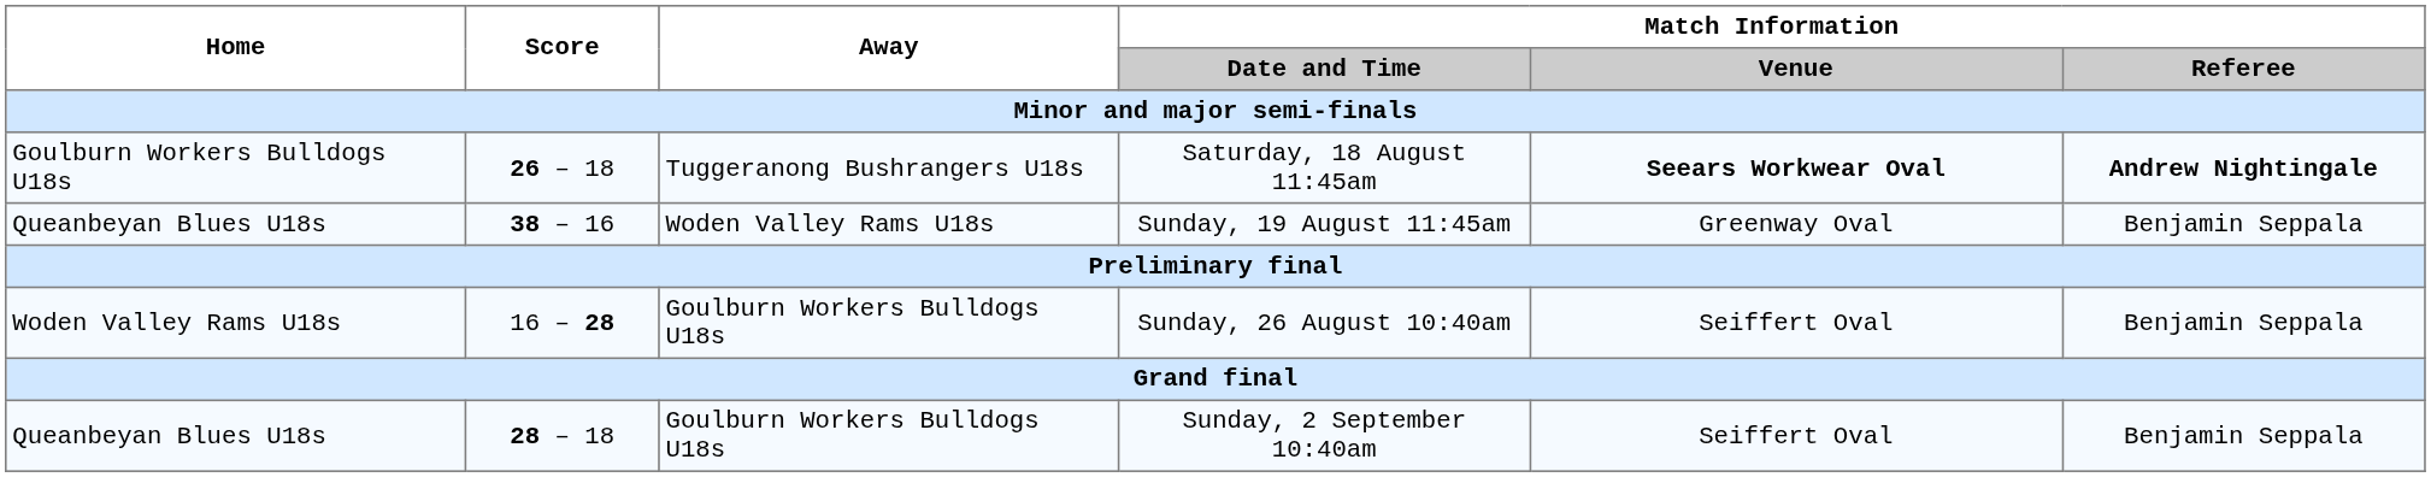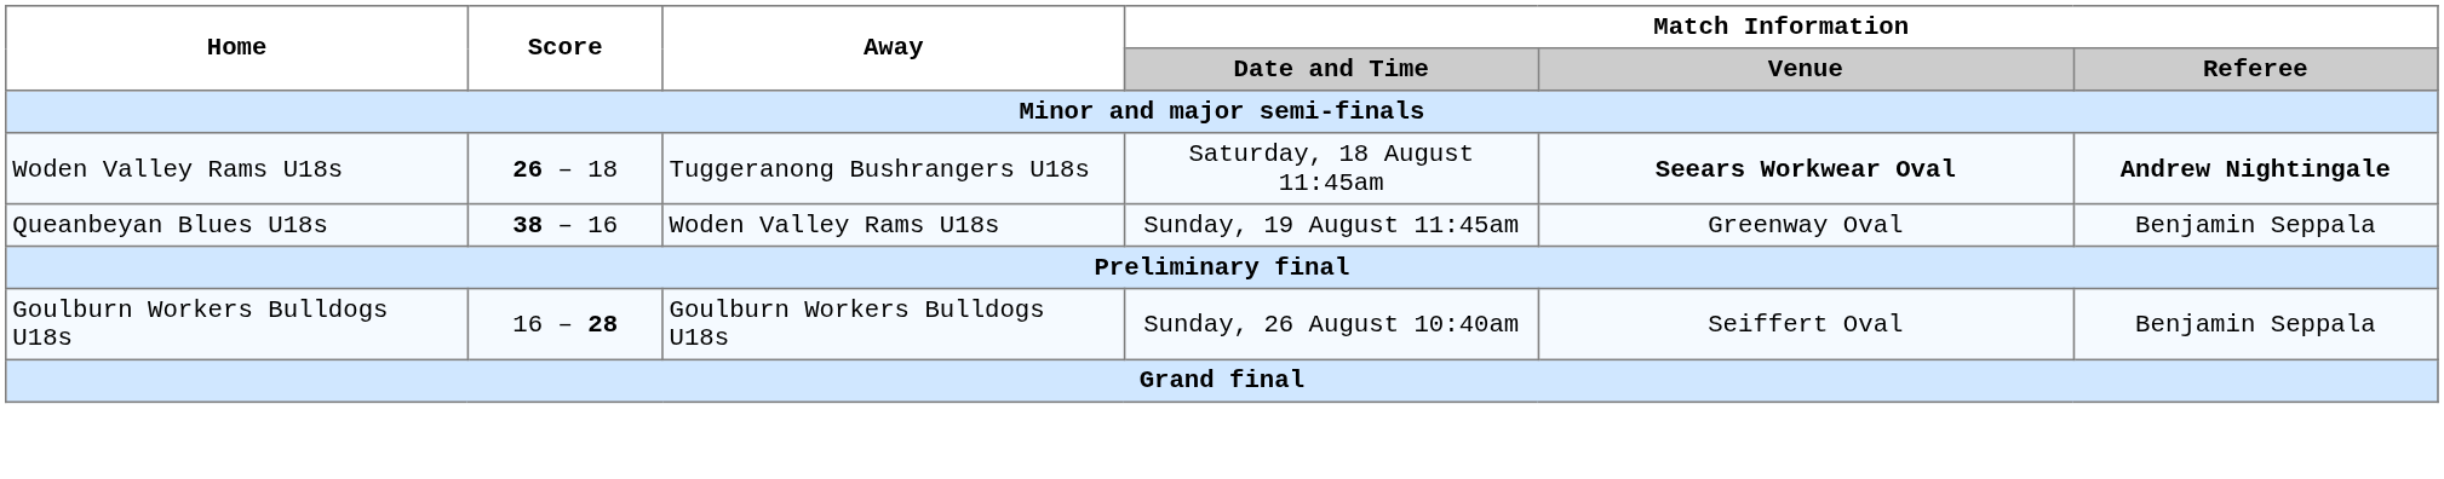 <table border="1" cellpadding="3" cellspacing="0" width="100%" style="border-collapse:collapse;  text-align:center;">
 <tr>
 <th rowspan="2" width="19%">Home</th>
 <th rowspan="2" width="8%">Score</th>
 <th rowspan="2" width="19%">Away</th>
 <th colspan="3">Match Information</th>
 </tr>
 <tr bgcolor="#CCCCCC">
 <th width="17%">Date and Time</th>
 <th width="22%">Venue</th>
 <th width="50%">Referee</th>
 </tr>
 <tr style="background:#d0e7ff;">
 <td colspan="6"><strong>Minor and major semi-finals</strong></td>
 </tr>
 <tr style="text-align:center; background:#f5faff;">
-<td align="left"><strong></strong> Goulburn Workers Bulldogs U18s</td>
+<td align="left"><strong></strong> Woden Valley Rams U18s</td>
 <td><strong>26</strong> – 18</td>
 <td align="left"><strong></strong> Tuggeranong Bushrangers U18s</td>
 <td>Saturday, 18 August 11:45am</td>
 <td><strong>Seears Workwear Oval</strong></td>
 <td><strong>Andrew Nightingale</strong></td>
 </tr>
 <tr style="text-align:center; background:#f5faff;">
 <td align="left"><strong></strong> Queanbeyan Blues U18s</td>
 <td><strong>38</strong> – 16</td>
 <td align="left"><strong></strong> Woden Valley Rams U18s</td>
 <td>Sunday, 19 August 11:45am</td>
 <td>Greenway Oval</td>
 <td>Benjamin Seppala</td>
 </tr>
 <tr style="background:#d0e7ff;">
 <td colspan="6"><strong>Preliminary final</strong></td>
 </tr>
 <tr style="text-align:center; background:#f5faff;">
-<td align="left"><strong></strong> Woden Valley Rams U18s</td>
+<td align="left"><strong></strong> Goulburn Workers Bulldogs U18s</td>
 <td>16 – <strong>28</strong></td>
 <td align="left"><strong></strong> Goulburn Workers Bulldogs U18s</td>
 <td>Sunday, 26 August 10:40am</td>
 <td>Seiffert Oval</td>
 <td>Benjamin Seppala</td>
 </tr>
 <tr style="background:#d0e7ff;">
 <td colspan="6"><strong>Grand final</strong></td>
 </tr>
-<tr style="text-align:center; background:#f5faff;">
-<td align="left"><strong></strong> Queanbeyan Blues U18s</td>
-<td><strong>28</strong> – 18</td>
-<td align="left"><strong></strong> Goulburn Workers Bulldogs U18s</td>
-<td>Sunday, 2 September 10:40am</td>
-<td>Seiffert Oval</td>
-<td>Benjamin Seppala</td>
-</tr>
 </table>
